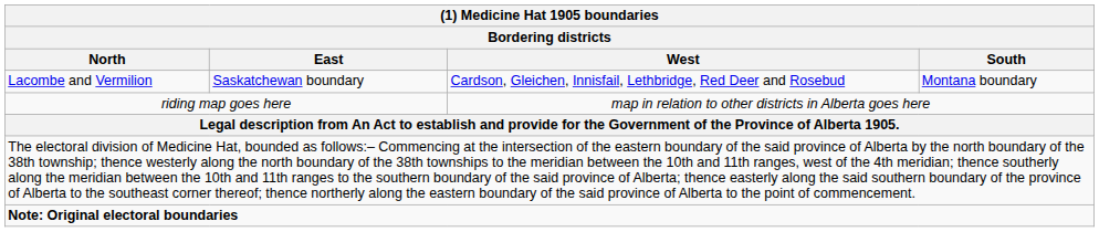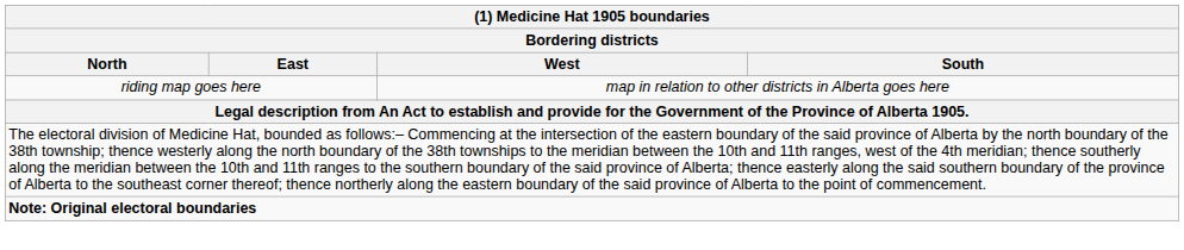 <table class="wikitable collapsible collapsed" style="width:100%;">
 <tr>
 <th colspan=4>(1) Medicine Hat 1905 boundaries</th>
 </tr>
 <tr>
 <th colspan=4>Bordering districts</th>
 </tr>
 <tr>
 <th>North</th>
 <th>East</th>
 <th>West</th>
 <th>South</th>
-</tr>
-<tr>
-<td><a href='#'>Lacombe</a> and <a href='#'>Vermilion</a></td>
-<td><a href='#'>Saskatchewan</a> boundary</td>
-<td><a href='#'>Cardson</a>, <a href='#'>Gleichen</a>, <a href='#'>Innisfail</a>, <a href='#'>Lethbridge</a>, <a href='#'>Red Deer</a> and <a href='#'>Rosebud</a></td>
-<td><a href='#'>Montana</a> boundary</td>
 </tr>
 <tr>
 <td colspan=2 align=center><em>riding map goes here</em></td>
 <td colspan=2 align=center><em>map in relation to other districts in Alberta goes here</em></td>
 </tr>
 <tr>
 <th colspan=4>Legal description from An Act to establish and provide for the Government of the Province of Alberta 1905.</th>
 </tr>
 <tr>
 <td colspan=4>The electoral division of Medicine Hat, bounded as follows:– Commencing at the intersection of the eastern boundary of the said province of Alberta by the north boundary of the 38th township; thence westerly along the north boundary of the 38th townships to the meridian between the 10th and 11th ranges, west of the 4th meridian; thence southerly along the meridian between the 10th and 11th ranges to the southern boundary of the said province of Alberta; thence easterly along the said southern boundary of the province of Alberta to the southeast corner thereof; thence northerly along the eastern boundary of the said province of Alberta to the point of commencement.</td>
 </tr>
 <tr>
 <td colspan=4><strong>Note: Original electoral boundaries</strong></td>
 </tr>
 </table>
